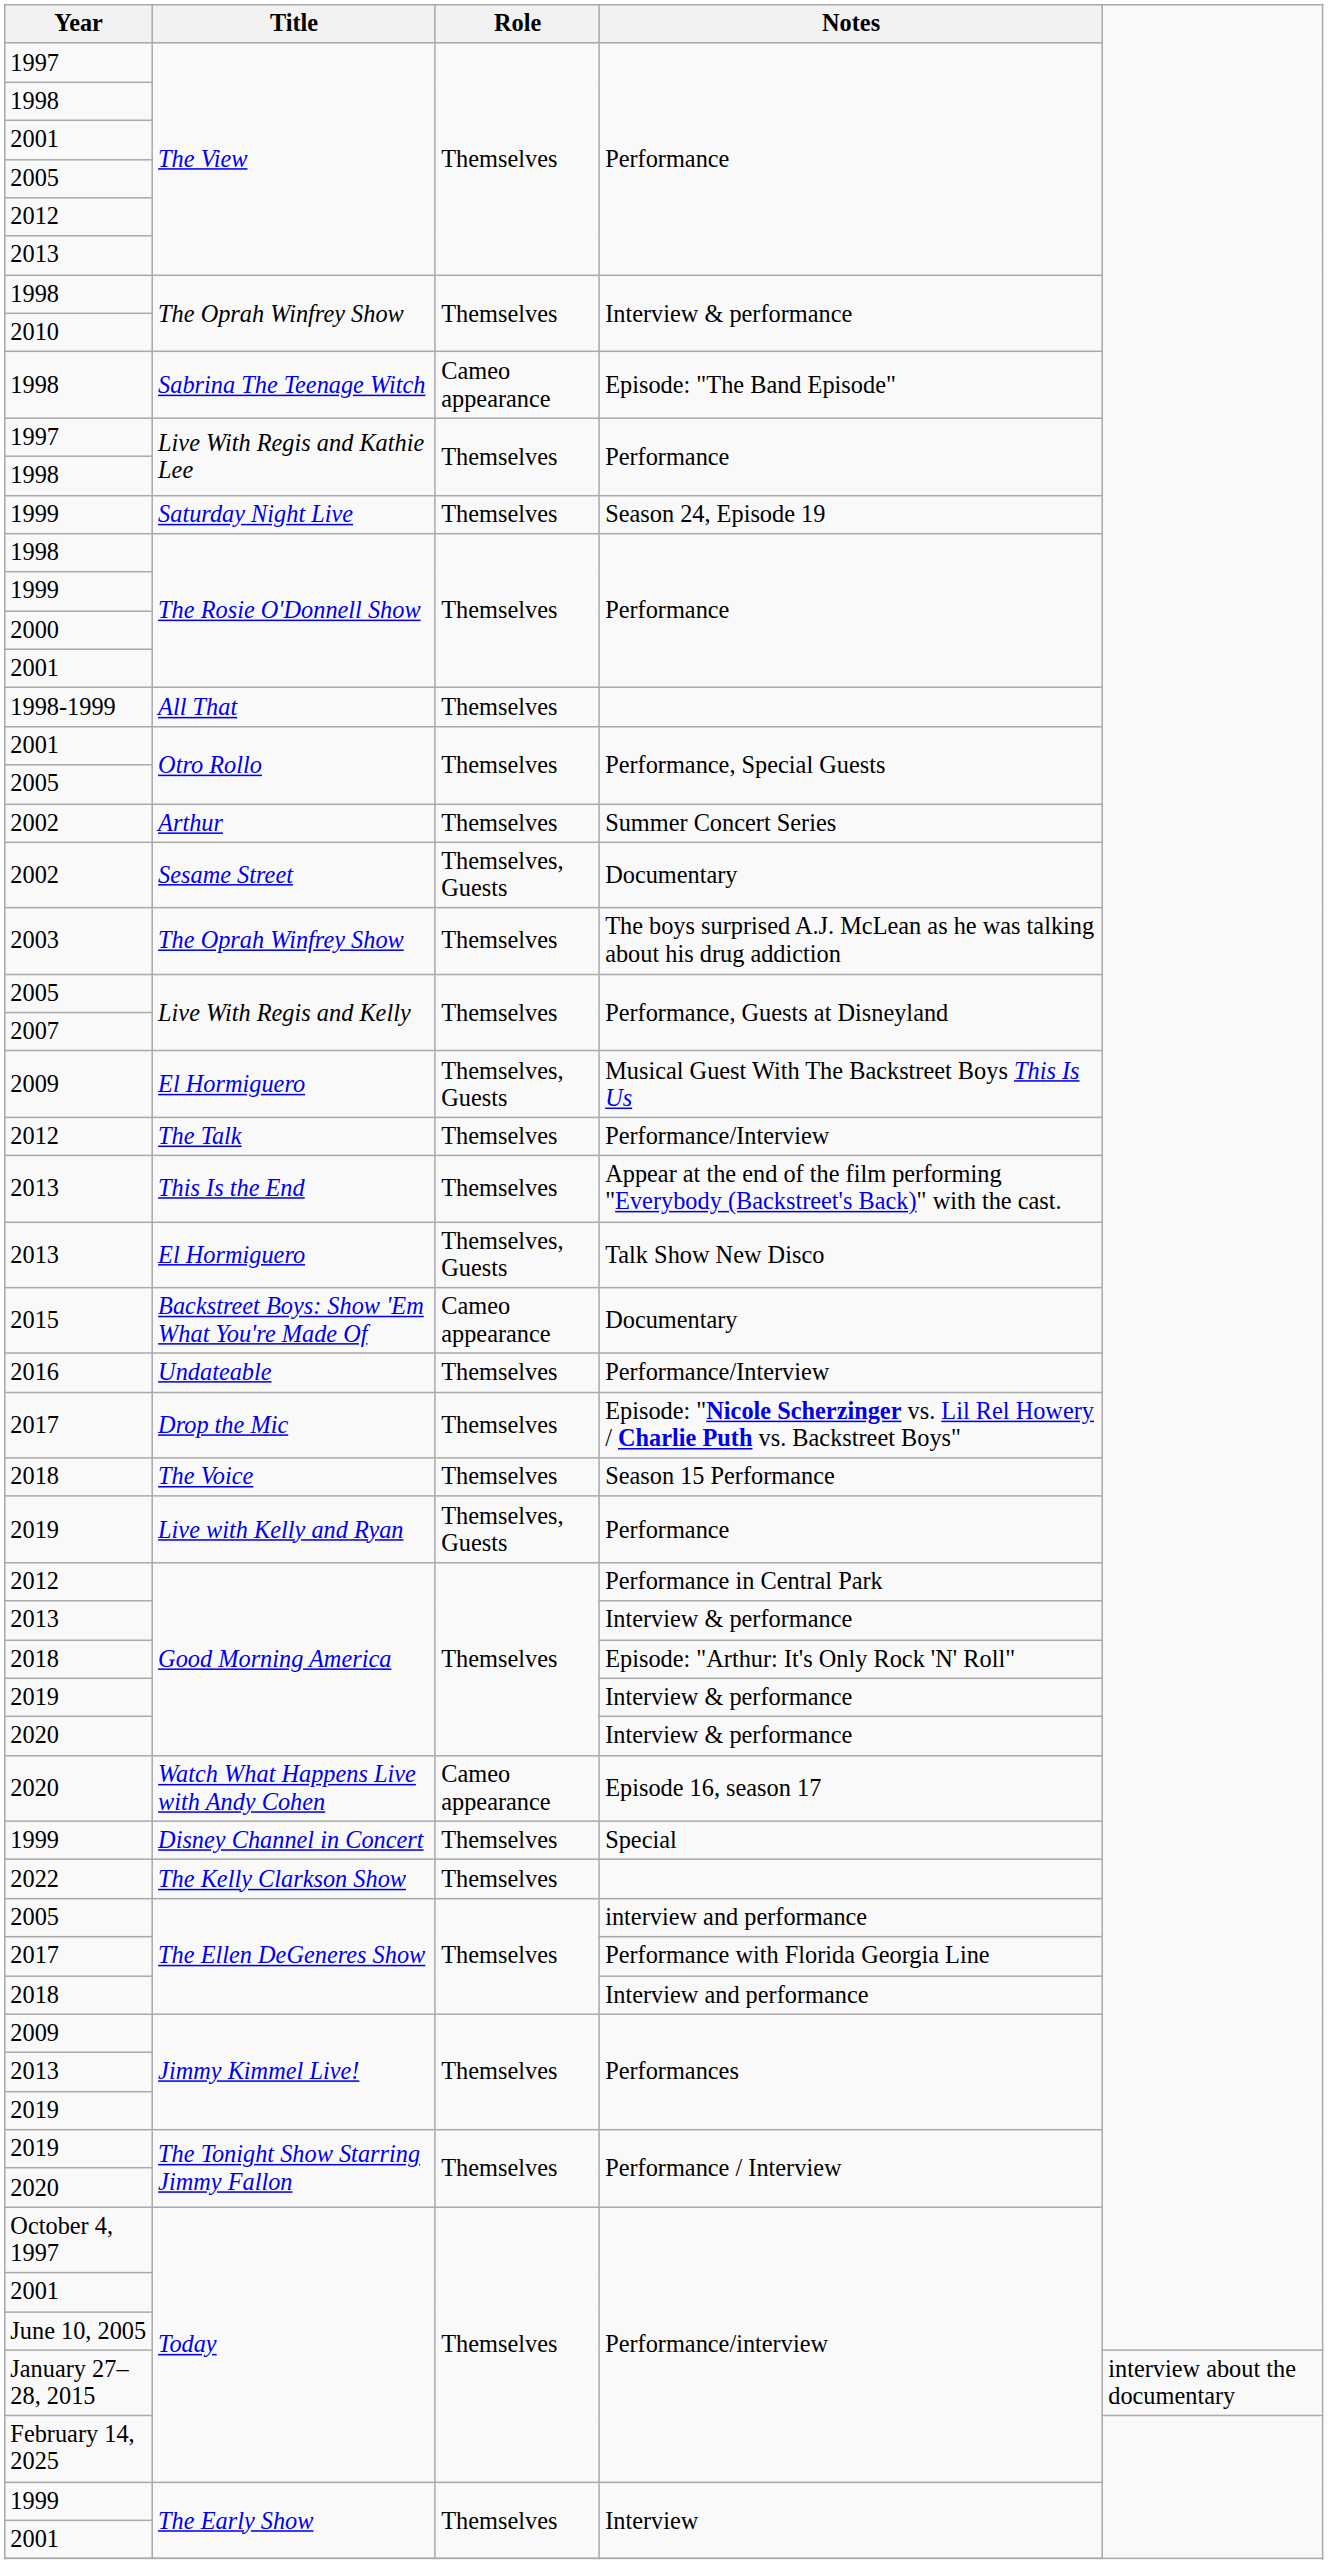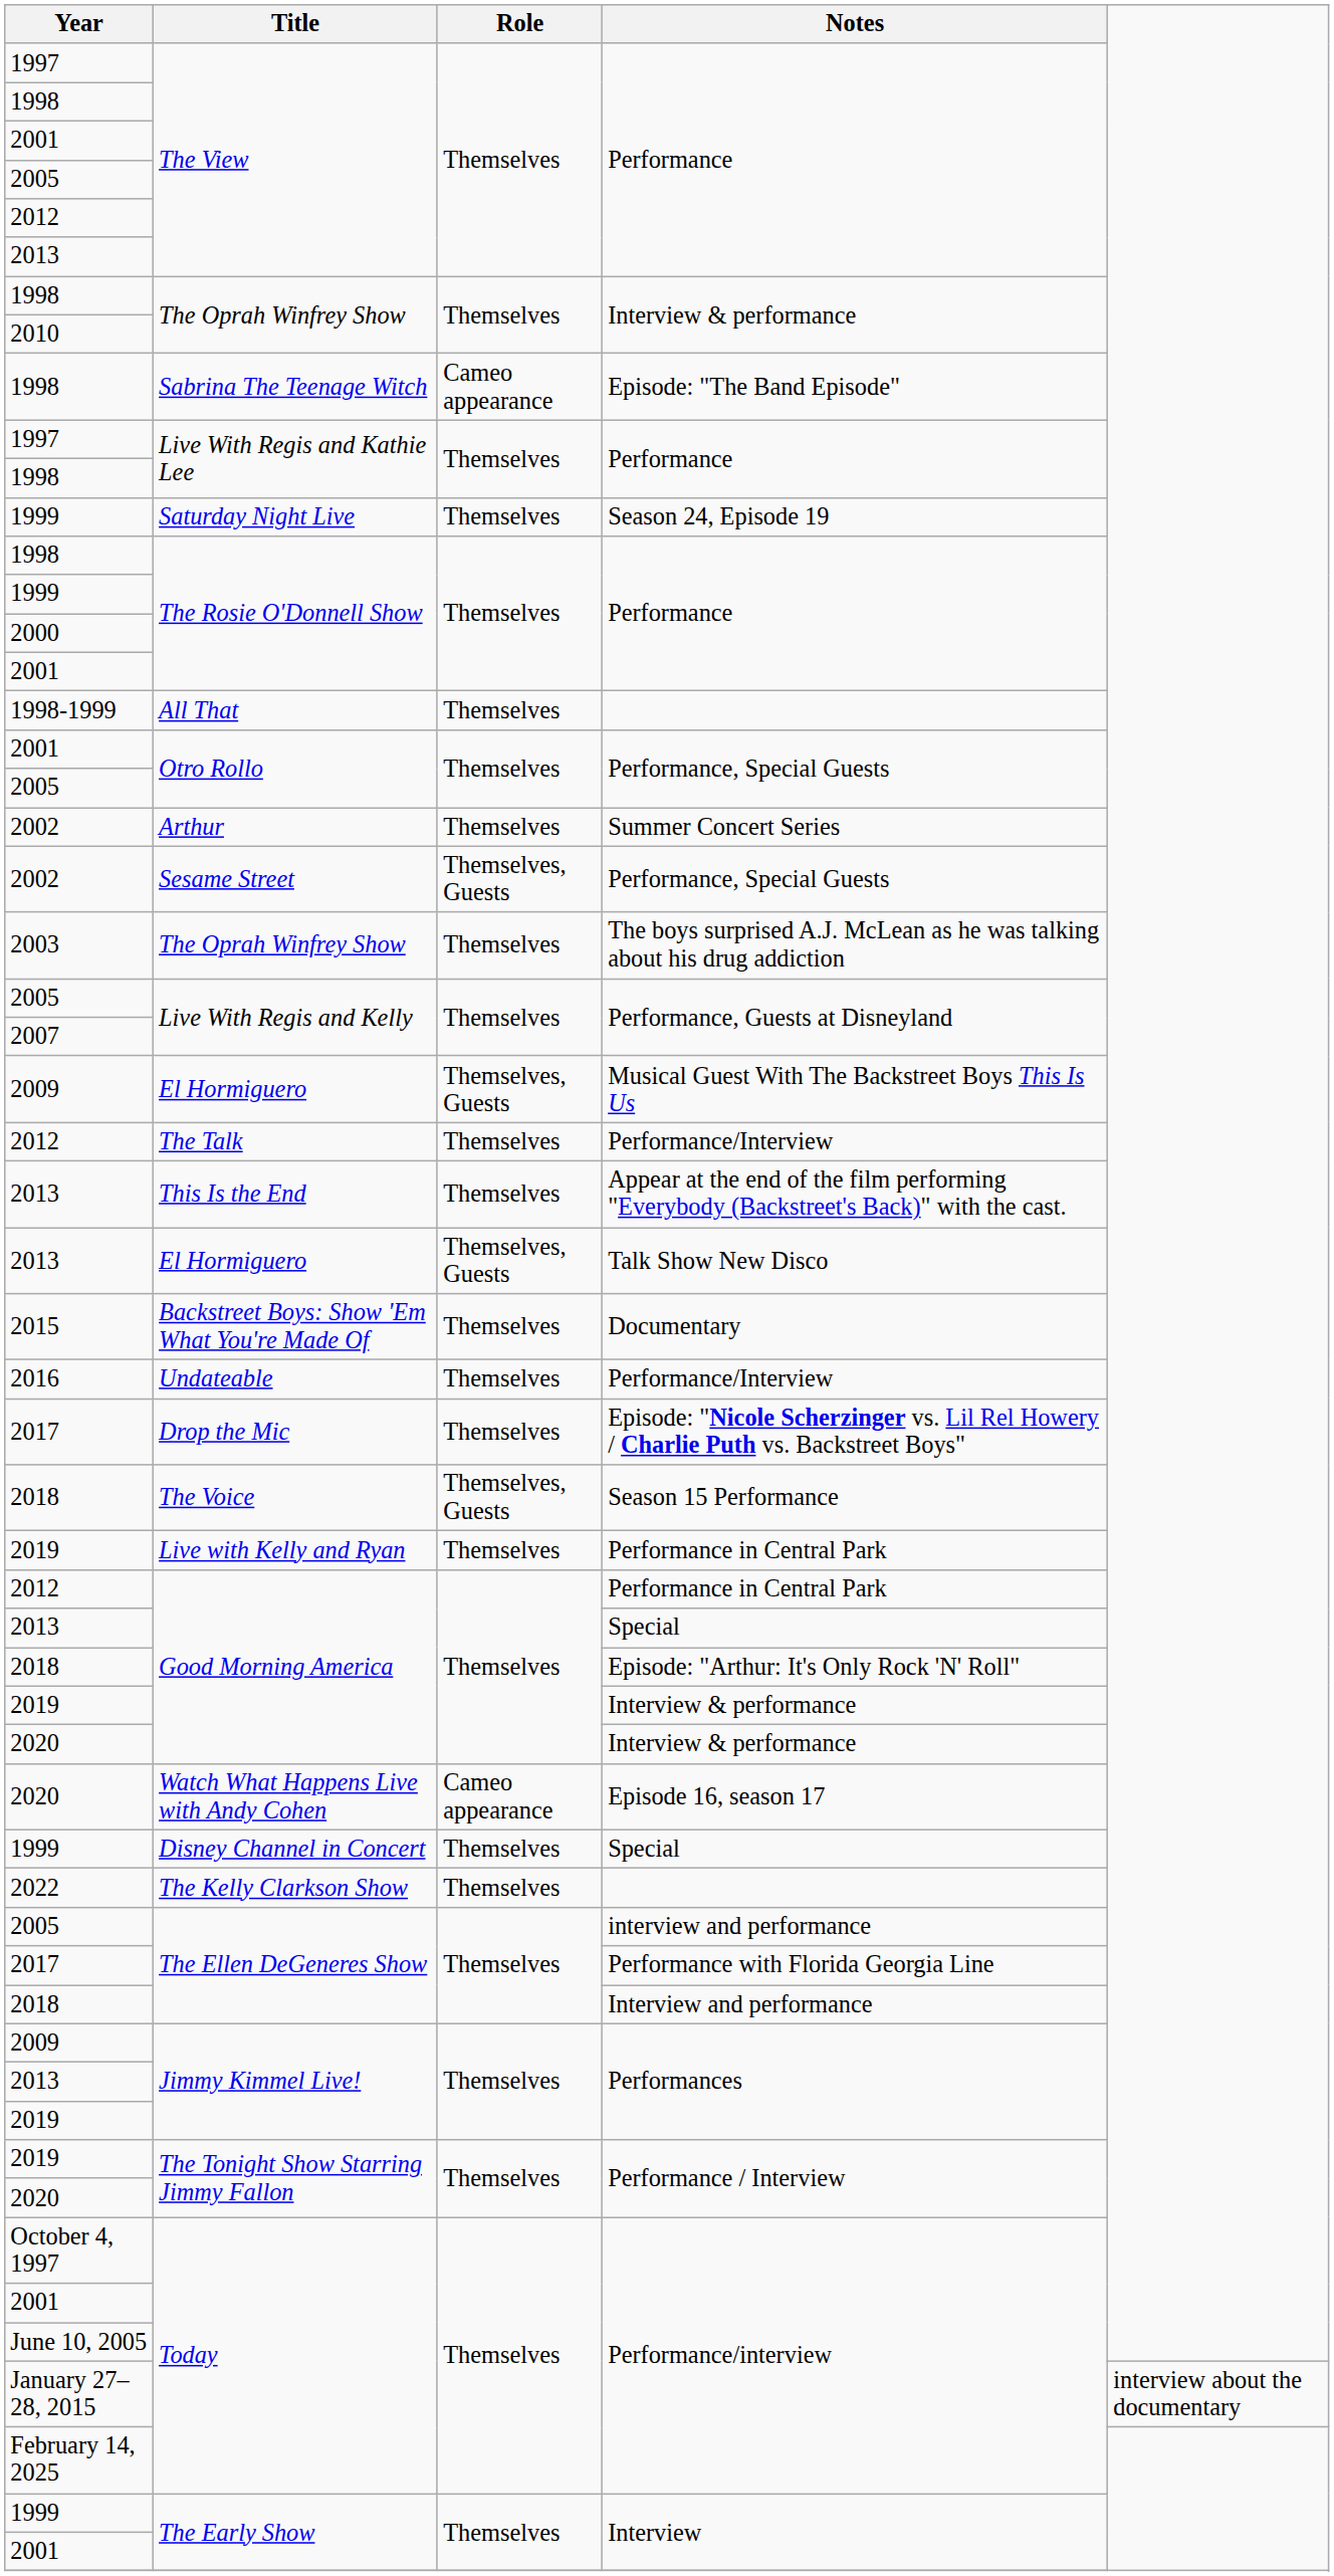 <table class="wikitable sortable">
 <tr>
 <th>Year</th>
 <th>Title</th>
 <th>Role</th>
 <th class="unsortable">Notes</th>
 </tr>
 <tr>
 <td>1997</td>
 <td rowspan="6"><em><a href='#'>The View</a></em></td>
 <td rowspan="6">Themselves</td>
 <td rowspan="6">Performance</td>
 </tr>
 <tr>
 <td>1998</td>
 </tr>
 <tr>
 <td>2001</td>
 </tr>
 <tr>
 <td>2005</td>
 </tr>
 <tr>
 <td>2012</td>
 </tr>
 <tr>
 <td>2013</td>
 </tr>
 <tr>
 <td>1998</td>
 <td rowspan="2"><em>The Oprah Winfrey Show</em></td>
 <td rowspan="2">Themselves</td>
 <td rowspan="2">Interview & performance</td>
 </tr>
 <tr>
 <td>2010</td>
 </tr>
 <tr>
 <td>1998</td>
 <td><em><a href='#'>Sabrina The Teenage Witch</a></em></td>
 <td>Cameo appearance</td>
 <td>Episode: "The Band Episode"</td>
 </tr>
 <tr>
 <td>1997</td>
 <td rowspan="2"><em>Live With Regis and Kathie Lee</em></td>
 <td rowspan="2">Themselves</td>
 <td rowspan="2">Performance</td>
 </tr>
 <tr>
 <td>1998</td>
 </tr>
 <tr>
 <td>1999</td>
 <td><em><a href='#'>Saturday Night Live</a></em></td>
 <td>Themselves</td>
 <td>Season 24, Episode 19</td>
 </tr>
 <tr>
 <td>1998</td>
 <td rowspan="4"><em><a href='#'>The Rosie O'Donnell Show</a></em></td>
 <td rowspan="4">Themselves</td>
 <td rowspan="4">Performance</td>
 </tr>
 <tr>
 <td>1999</td>
 </tr>
 <tr>
 <td>2000</td>
 </tr>
 <tr>
 <td>2001</td>
 </tr>
 <tr>
 <td>1998-1999</td>
 <td><em><a href='#'>All That</a></em></td>
 <td>Themselves</td>
 <td></td>
 </tr>
 <tr>
 <td>2001</td>
 <td rowspan="2"><em><a href='#'>Otro Rollo</a></em></td>
 <td rowspan="2">Themselves</td>
 <td rowspan="2">Performance, Special Guests</td>
 </tr>
 <tr>
 <td>2005</td>
 </tr>
 <tr>
 <td>2002</td>
 <td><em><a href='#'>Arthur</a></em></td>
 <td>Themselves</td>
 <td>Summer Concert Series</td>
 </tr>
 <tr>
 <td>2002</td>
 <td><em><a href='#'>Sesame Street</a></em></td>
 <td>Themselves, Guests</td>
-<td>Documentary</td>
+<td>Performance, Special Guests</td>
 </tr>
 <tr>
 <td>2003</td>
 <td><em><a href='#'>The Oprah Winfrey Show</a></em></td>
 <td>Themselves</td>
 <td>The boys surprised A.J. McLean as he was talking about his drug addiction</td>
 </tr>
 <tr>
 <td>2005</td>
 <td rowspan="2"><em>Live With Regis and Kelly</em></td>
 <td rowspan="2">Themselves</td>
 <td rowspan="2">Performance, Guests at Disneyland</td>
 </tr>
 <tr>
 <td>2007</td>
 </tr>
 <tr>
 <td>2009</td>
 <td><em><a href='#'>El Hormiguero</a></em></td>
 <td>Themselves, Guests</td>
 <td>Musical Guest With The Backstreet Boys <em><a href='#'>This Is Us</a></em></td>
 </tr>
 <tr>
 <td>2012</td>
 <td><em><a href='#'>The Talk</a></em></td>
 <td>Themselves</td>
 <td>Performance/Interview</td>
 </tr>
 <tr>
 <td>2013</td>
 <td><em><a href='#'>This Is the End</a></em></td>
 <td>Themselves</td>
 <td>Appear at the end of the film performing "<a href='#'>Everybody (Backstreet's Back)</a>" with the cast.</td>
 </tr>
 <tr>
 <td>2013</td>
 <td><em><a href='#'>El Hormiguero</a></em></td>
 <td>Themselves, Guests</td>
 <td>Talk Show New Disco</td>
 </tr>
 <tr>
 <td>2015</td>
 <td><em><a href='#'>Backstreet Boys: Show 'Em What You're Made Of</a></em></td>
-<td>Cameo appearance</td>
+<td>Themselves</td>
 <td>Documentary</td>
 </tr>
 <tr>
 <td>2016</td>
 <td><em><a href='#'>Undateable</a></em></td>
 <td>Themselves</td>
 <td>Performance/Interview</td>
 </tr>
 <tr>
 <td>2017</td>
 <td><em><a href='#'>Drop the Mic</a></em></td>
 <td>Themselves</td>
 <td>Episode: "<strong><a href='#'>Nicole Scherzinger</a></strong> vs. <a href='#'>Lil Rel Howery</a> / <strong><a href='#'>Charlie Puth</a></strong> vs. Backstreet Boys"</td>
 </tr>
 <tr>
 <td>2018</td>
 <td><em><a href='#'>The Voice</a></em></td>
-<td>Themselves</td>
+<td>Themselves, Guests</td>
 <td>Season 15 Performance</td>
 </tr>
 <tr>
 <td>2019</td>
 <td><em><a href='#'>Live with Kelly and Ryan</a></em></td>
-<td>Themselves, Guests</td>
-<td>Performance</td>
+<td>Themselves</td>
+<td>Performance in Central Park</td>
 </tr>
 <tr>
 <td>2012</td>
 <td rowspan="5"><em><a href='#'>Good Morning America</a></em></td>
 <td rowspan="5">Themselves</td>
 <td>Performance in Central Park</td>
 </tr>
 <tr>
 <td>2013</td>
-<td>Interview & performance</td>
+<td>Special</td>
 </tr>
 <tr>
 <td>2018</td>
 <td>Episode: "Arthur: It's Only Rock 'N' Roll"</td>
 </tr>
 <tr>
 <td>2019</td>
 <td>Interview & performance</td>
 </tr>
 <tr>
 <td>2020</td>
 <td>Interview & performance</td>
 </tr>
 <tr>
 <td>2020</td>
 <td><em><a href='#'>Watch What Happens Live with Andy Cohen</a></em></td>
 <td>Cameo appearance</td>
 <td>Episode 16, season 17</td>
 </tr>
 <tr>
 <td>1999</td>
 <td><em><a href='#'>Disney Channel in Concert</a></em></td>
 <td>Themselves</td>
 <td>Special</td>
 </tr>
 <tr>
 <td>2022</td>
 <td><em><a href='#'>The Kelly Clarkson Show</a></em></td>
 <td>Themselves</td>
 <td></td>
 </tr>
 <tr>
 <td>2005</td>
 <td rowspan="3"><em><a href='#'>The Ellen DeGeneres Show</a></em></td>
 <td rowspan="3">Themselves</td>
 <td>interview and performance</td>
 </tr>
 <tr>
 <td>2017</td>
 <td>Performance with Florida Georgia Line</td>
 </tr>
 <tr>
 <td>2018</td>
 <td>Interview and performance</td>
 </tr>
 <tr>
 <td>2009</td>
 <td rowspan="3"><em><a href='#'>Jimmy Kimmel Live!</a></em></td>
 <td rowspan="3">Themselves</td>
 <td rowspan="3">Performances</td>
 </tr>
 <tr>
 <td>2013</td>
 </tr>
 <tr>
 <td>2019</td>
 </tr>
 <tr>
 <td>2019</td>
 <td rowspan="2"><em><a href='#'>The Tonight Show Starring Jimmy Fallon</a></em></td>
 <td rowspan="2">Themselves</td>
 <td rowspan="2">Performance / Interview</td>
 </tr>
 <tr>
 <td>2020</td>
 </tr>
 <tr>
 <td>October 4, 1997</td>
 <td rowspan="5"><em><a href='#'>Today</a></em></td>
 <td rowspan="5">Themselves</td>
 <td rowspan="5">Performance/interview</td>
 </tr>
 <tr>
 <td>2001</td>
 </tr>
 <tr>
 <td>June 10, 2005</td>
 </tr>
 <tr>
 <td>January 27–28, 2015</td>
 <td>interview about the documentary</td>
 </tr>
 <tr>
 <td>February 14, 2025</td>
 </tr>
 <tr>
 <td>1999</td>
 <td rowspan="2"><em><a href='#'>The Early Show</a></em></td>
 <td rowspan="2">Themselves</td>
 <td rowspan="2">Interview</td>
 </tr>
 <tr>
 <td>2001</td>
 </tr>
 <tr>
 </tr>
 </table>
